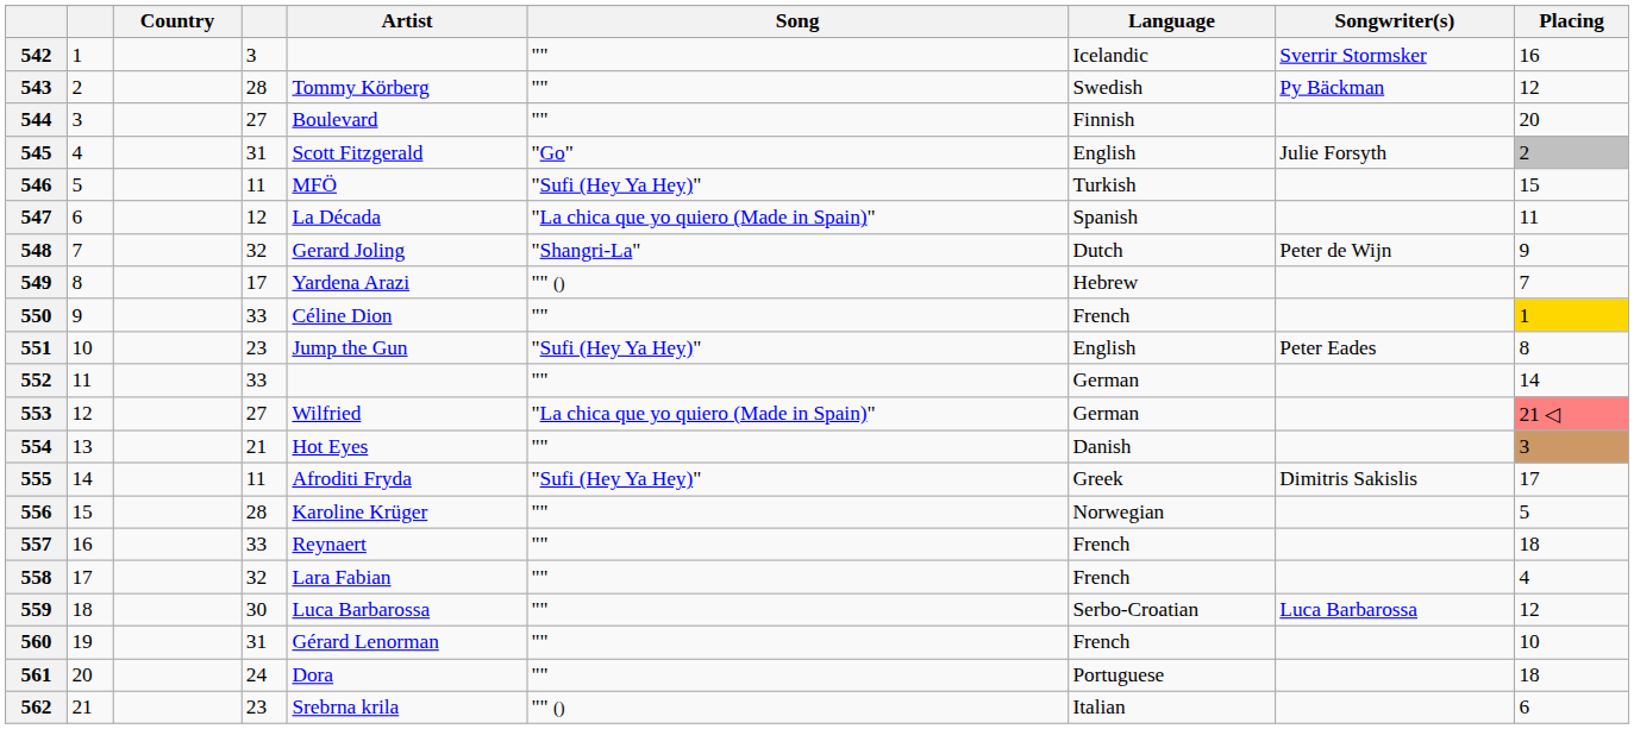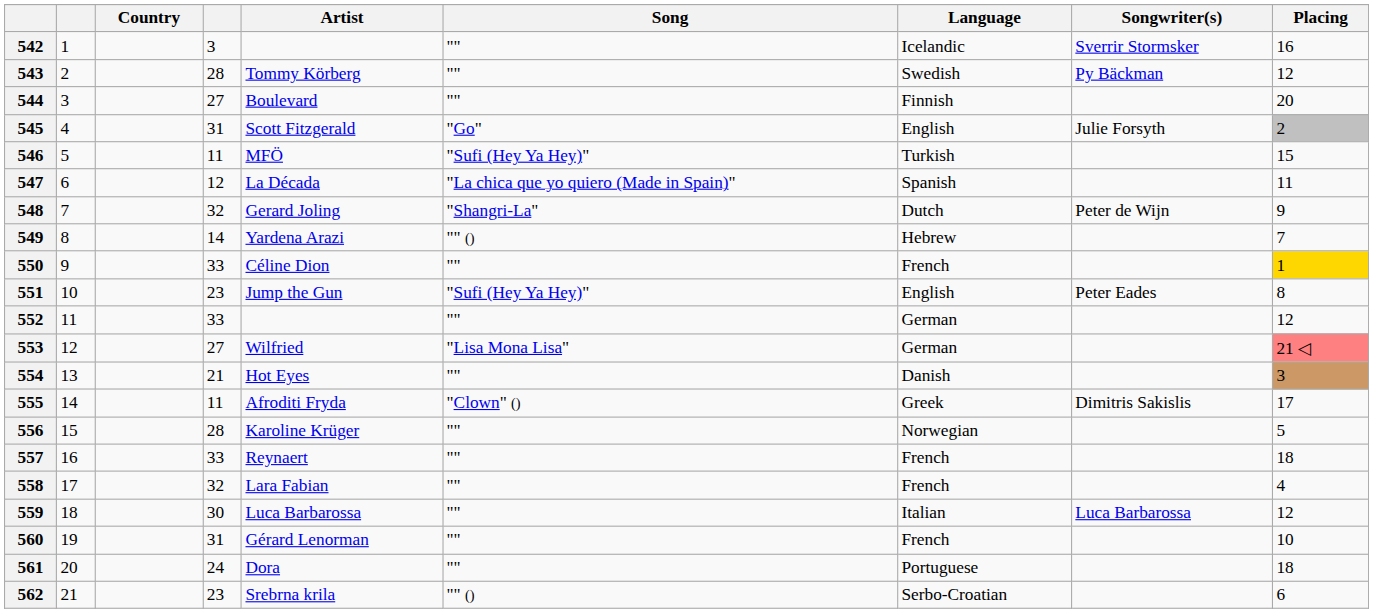 <table class="wikitable plainrowheaders" style="width:100%">
 <tr>
 </tr>
 <tr>
 <th scope="col"></th>
 <th scope="col"></th>
 <th scope="col">Country</th>
 <th scope="col"></th>
 <th scope="col">Artist</th>
 <th scope="col">Song</th>
 <th scope="col">Language</th>
 <th scope="col">Songwriter(s)</th>
 <th scope="col">Placing</th>
 </tr>
 <tr>
 <th scope="row">542</th>
 <td>1</td>
 <td></td>
 <td>3</td>
 <td></td>
 <td>""</td>
 <td>Icelandic</td>
 <td><a href='#'>Sverrir Stormsker</a></td>
 <td>16</td>
 </tr>
 <tr>
 <th scope="row">543</th>
 <td>2</td>
 <td></td>
 <td>28</td>
 <td><a href='#'>Tommy Körberg</a></td>
 <td>""</td>
 <td>Swedish</td>
 <td><a href='#'>Py Bäckman</a></td>
 <td>12</td>
 </tr>
 <tr>
 <th scope="row">544</th>
 <td>3</td>
 <td></td>
 <td>27</td>
 <td><a href='#'>Boulevard</a></td>
 <td>""</td>
 <td>Finnish</td>
 <td></td>
 <td>20</td>
 </tr>
 <tr>
 <th scope="row">545</th>
 <td>4</td>
 <td></td>
 <td>31</td>
 <td><a href='#'>Scott Fitzgerald</a></td>
 <td>"<a href='#'>Go</a>"</td>
 <td>English</td>
 <td>Julie Forsyth</td>
 <td bgcolor="silver">2</td>
 </tr>
 <tr>
 <th scope="row">546</th>
 <td>5</td>
 <td></td>
 <td>11</td>
 <td><a href='#'>MFÖ</a></td>
 <td>"<a href='#'>Sufi (Hey Ya Hey)</a>"</td>
 <td>Turkish</td>
 <td></td>
 <td>15</td>
 </tr>
 <tr>
 <th scope="row">547</th>
 <td>6</td>
 <td></td>
 <td>12</td>
 <td><a href='#'>La Década</a></td>
 <td>"<a href='#'><span>La chica que yo quiero</span> (Made in Spain)</a>"</td>
 <td>Spanish</td>
 <td></td>
 <td>11</td>
 </tr>
 <tr>
 <th scope="row">548</th>
 <td>7</td>
 <td></td>
 <td>32</td>
 <td><a href='#'>Gerard Joling</a></td>
 <td>"<a href='#'>Shangri-La</a>"</td>
 <td>Dutch</td>
 <td>Peter de Wijn</td>
 <td>9</td>
 </tr>
 <tr>
 <th scope="row">549</th>
 <td>8</td>
 <td></td>
-<td>17</td>
+<td>14</td>
 <td><a href='#'>Yardena Arazi</a></td>
 <td>"" <small>()</small></td>
 <td>Hebrew</td>
 <td></td>
 <td>7</td>
 </tr>
 <tr>
 <th scope="row">550</th>
 <td>9</td>
 <td></td>
 <td>33</td>
 <td><a href='#'>Céline Dion</a></td>
 <td>""</td>
 <td>French</td>
 <td></td>
 <td bgcolor="gold">1</td>
 </tr>
 <tr>
 <th scope="row">551</th>
 <td>10</td>
 <td></td>
 <td>23</td>
 <td><a href='#'>Jump the Gun</a></td>
 <td>"<a href='#'>Sufi (Hey Ya Hey)</a>"</td>
 <td>English</td>
 <td>Peter Eades</td>
 <td>8</td>
 </tr>
 <tr>
 <th scope="row">552</th>
 <td>11</td>
 <td></td>
 <td>33</td>
 <td></td>
 <td>""</td>
 <td>German</td>
 <td></td>
-<td>14</td>
+<td>12</td>
 </tr>
 <tr>
 <th scope="row">553</th>
 <td>12</td>
 <td></td>
 <td>27</td>
 <td><a href='#'>Wilfried</a></td>
-<td>"<a href='#'><span>La chica que yo quiero</span> (Made in Spain)</a>"</td>
+<td>"<a href='#'>Lisa Mona Lisa</a>"</td>
 <td>German</td>
 <td></td>
 <td bgcolor="#FE8080">21 ◁</td>
 </tr>
 <tr>
 <th scope="row">554</th>
 <td>13</td>
 <td></td>
 <td>21</td>
 <td><a href='#'>Hot Eyes</a></td>
 <td>"<span>"</span></td>
 <td>Danish</td>
 <td></td>
 <td bgcolor="#C96">3</td>
 </tr>
 <tr>
 <th scope="row">555</th>
 <td>14</td>
 <td></td>
 <td>11</td>
 <td><a href='#'>Afroditi Fryda</a></td>
-<td>"<a href='#'>Sufi (Hey Ya Hey)</a>"</td>
+<td>"<a href='#'>Clown</a>" <small>()</small></td>
 <td>Greek</td>
 <td>Dimitris Sakislis</td>
 <td>17</td>
 </tr>
 <tr>
 <th scope="row">556</th>
 <td>15</td>
 <td></td>
 <td>28</td>
 <td><a href='#'>Karoline Krüger</a></td>
 <td>""</td>
 <td>Norwegian</td>
 <td></td>
 <td>5</td>
 </tr>
 <tr>
 <th scope="row">557</th>
 <td>16</td>
 <td></td>
 <td>33</td>
 <td><a href='#'>Reynaert</a></td>
 <td>""</td>
 <td>French</td>
 <td></td>
 <td>18</td>
 </tr>
 <tr>
 <th scope="row">558</th>
 <td>17</td>
 <td></td>
 <td>32</td>
 <td><a href='#'>Lara Fabian</a></td>
 <td>""</td>
 <td>French</td>
 <td></td>
 <td>4</td>
 </tr>
 <tr>
 <th scope="row">559</th>
 <td>18</td>
 <td></td>
 <td>30</td>
 <td><a href='#'>Luca Barbarossa</a></td>
 <td>""</td>
-<td>Serbo-Croatian</td>
+<td>Italian</td>
 <td><a href='#'>Luca Barbarossa</a></td>
 <td>12</td>
 </tr>
 <tr>
 <th scope="row">560</th>
 <td>19</td>
 <td></td>
 <td>31</td>
 <td><a href='#'>Gérard Lenorman</a></td>
 <td>""</td>
 <td>French</td>
 <td></td>
 <td>10</td>
 </tr>
 <tr>
 <th scope="row">561</th>
 <td>20</td>
 <td></td>
 <td>24</td>
 <td><a href='#'>Dora</a></td>
 <td>""</td>
 <td>Portuguese</td>
 <td></td>
 <td>18</td>
 </tr>
 <tr>
 <th scope="row">562</th>
 <td>21</td>
 <td></td>
 <td>23</td>
 <td><a href='#'>Srebrna krila</a></td>
 <td>"" <small>()</small></td>
-<td>Italian</td>
+<td>Serbo-Croatian</td>
 <td></td>
 <td>6</td>
 </tr>
 </table>
